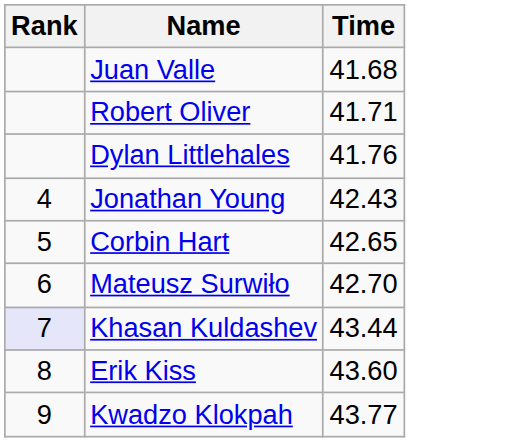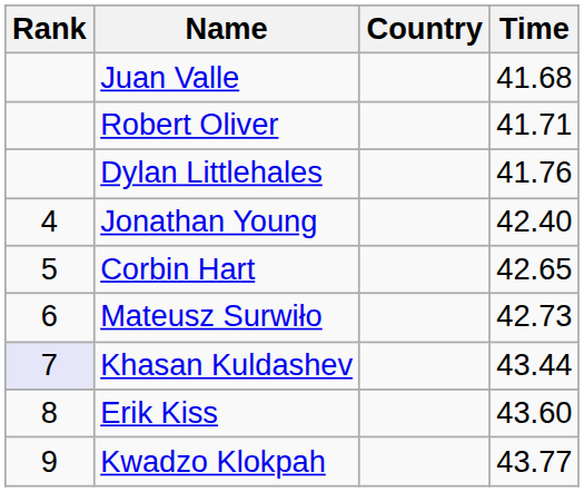 <table class="wikitable" style="text-align:center">
 <tr>
 <th>Rank</th>
 <th>Name</th>
+<th>Country</th>
 <th>Time</th>
 </tr>
 <tr>
 <td></td>
 <td align="left"><a href='#'>Juan Valle</a></td>
+<td align="left"></td>
 <td>41.68</td>
 </tr>
 <tr>
 <td></td>
 <td align="left"><a href='#'>Robert Oliver</a></td>
+<td align="left"></td>
 <td>41.71</td>
 </tr>
 <tr>
 <td></td>
 <td align="left"><a href='#'>Dylan Littlehales</a></td>
+<td align="left"></td>
 <td>41.76</td>
 </tr>
 <tr>
 <td>4</td>
 <td align="left"><a href='#'>Jonathan Young</a></td>
-<td>42.43</td>
+<td align="left"></td>
+<td>42.40</td>
 </tr>
 <tr>
 <td>5</td>
 <td align="left"><a href='#'>Corbin Hart</a></td>
+<td align="left"></td>
 <td>42.65</td>
 </tr>
 <tr>
 <td>6</td>
 <td align="left"><a href='#'>Mateusz Surwiło</a></td>
-<td>42.70</td>
+<td align="left"></td>
+<td>42.73</td>
 </tr>
 <tr>
 <td style="background: lavender;">7</td>
 <td align="left"><a href='#'>Khasan Kuldashev</a></td>
+<td align="left"></td>
 <td>43.44</td>
 </tr>
 <tr>
 <td>8</td>
 <td align="left"><a href='#'>Erik Kiss</a></td>
+<td align="left"></td>
 <td>43.60</td>
 </tr>
 <tr>
 <td>9</td>
 <td align="left"><a href='#'>Kwadzo Klokpah</a></td>
+<td align="left"></td>
 <td>43.77</td>
 </tr>
 </table>
